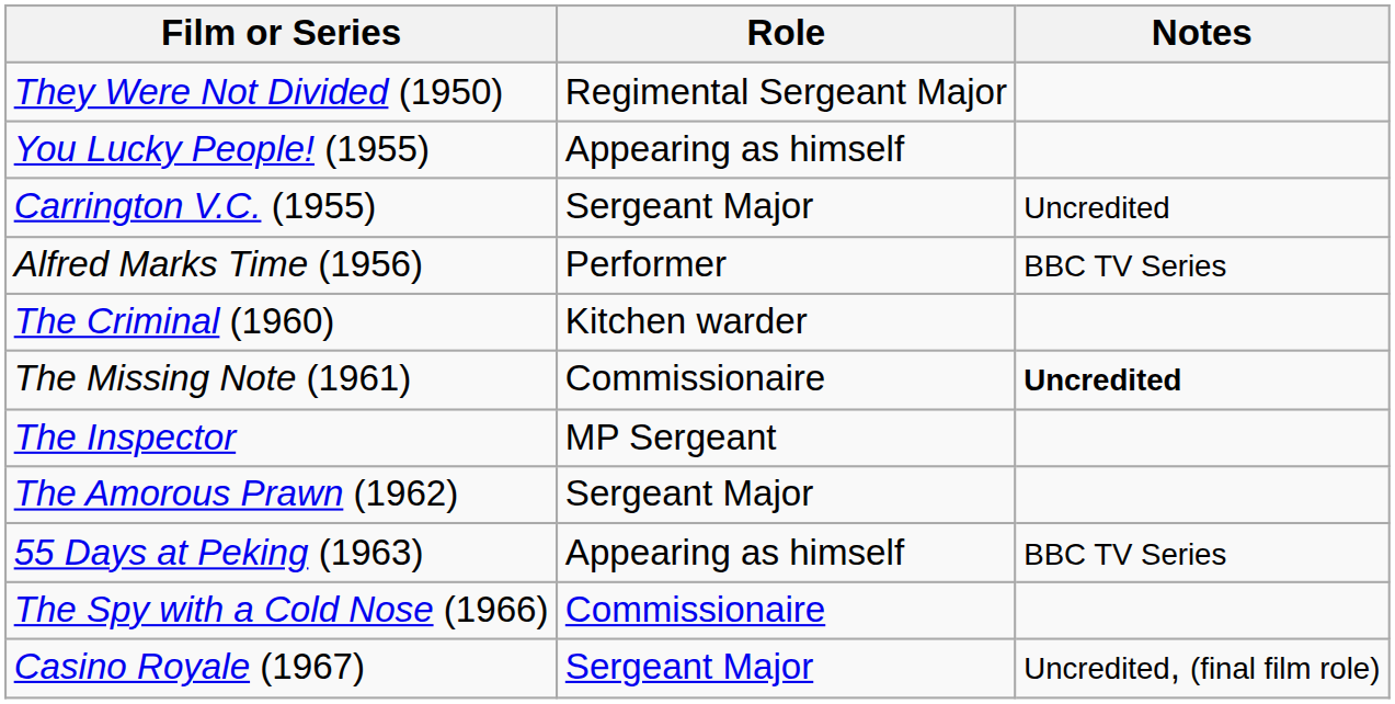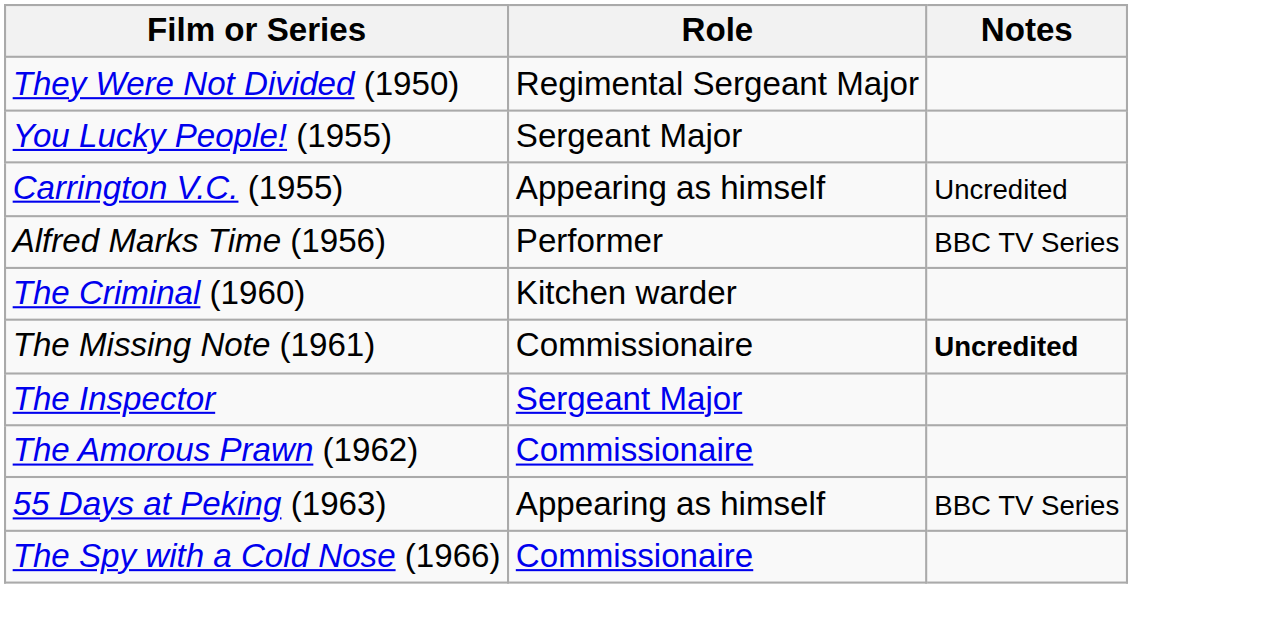 <table class="wikitable">
 <tr>
 <th>Film or Series</th>
 <th>Role</th>
 <th>Notes</th>
 </tr>
 <tr>
 <td><em><a href='#'>They Were Not Divided</a></em> (1950)</td>
 <td>Regimental Sergeant Major<br></td>
 <td></td>
 </tr>
 <tr>
 <td><em><a href='#'>You Lucky People!</a></em> (1955)</td>
-<td>Appearing as himself</td>
+<td>Sergeant Major<br></td>
 <td></td>
 </tr>
 <tr>
 <td><em><a href='#'>Carrington V.C.</a></em> (1955)</td>
-<td>Sergeant Major<br></td>
+<td>Appearing as himself</td>
 <td><small>Uncredited</small></td>
 </tr>
 <tr>
 <td><em>Alfred Marks Time</em> (1956)</td>
 <td>Performer<br></td>
 <td><small>BBC TV Series</small></td>
 </tr>
 <tr>
 <td><em><a href='#'>The Criminal</a></em> (1960)</td>
 <td>Kitchen warder<br></td>
 <td></td>
 </tr>
 <tr>
 <td><em>The Missing Note</em> (1961)</td>
 <td>Commissionaire</td>
 <td><strong><small>Uncredited</small></strong></td>
 </tr>
 <tr>
 <td><em><a href='#'>The Inspector</a></em></td>
-<td>MP Sergeant</td>
+<td><a href='#'>Sergeant Major</a></td>
 <td></td>
 </tr>
 <tr>
 <td><em><a href='#'>The Amorous Prawn</a></em> (1962)</td>
-<td>Sergeant Major</td>
+<td><a href='#'>Commissionaire</a></td>
 <td></td>
 </tr>
 <tr>
 <td><em><a href='#'>55 Days at Peking</a></em> (1963)</td>
 <td>Appearing as himself</td>
 <td><small>BBC TV Series</small></td>
 </tr>
 <tr>
 <td><em><a href='#'>The Spy with a Cold Nose</a></em> (1966)</td>
 <td><a href='#'>Commissionaire</a></td>
 <td></td>
 </tr>
-<tr>
-<td><em><a href='#'>Casino Royale</a></em> (1967)</td>
-<td><a href='#'>Sergeant Major</a></td>
-<td><small>Uncredited</small>, <small>(final film role)</small></td>
-</tr>
 </table>
